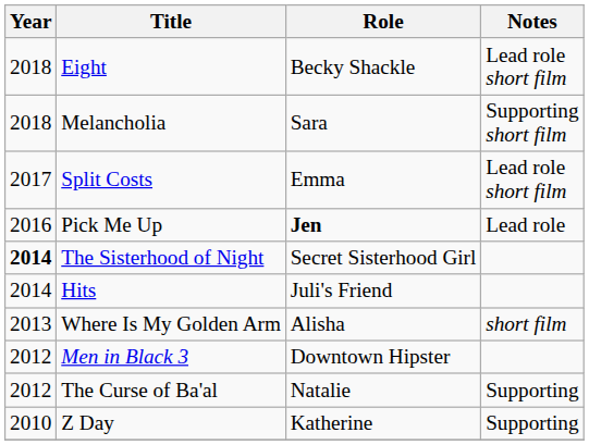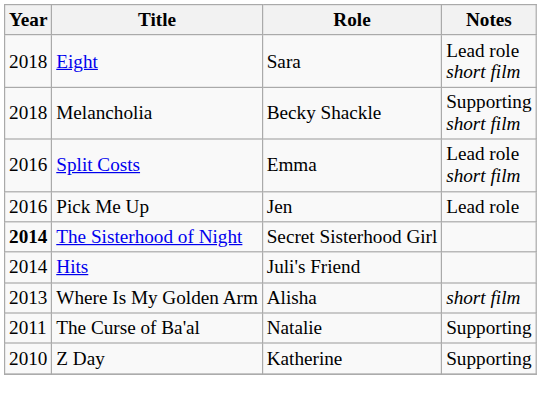 <table class="wikitable">
 <tr>
 <th>Year</th>
 <th>Title</th>
 <th>Role</th>
 <th>Notes</th>
 </tr>
 <tr>
 <td>2018</td>
 <td><a href='#'>Eight</a></td>
-<td>Becky Shackle</td>
+<td>Sara</td>
 <td>Lead role<br><em>short film</em></td>
 </tr>
 <tr>
 <td>2018</td>
 <td>Melancholia</td>
-<td>Sara</td>
+<td>Becky Shackle</td>
 <td>Supporting<br><em>short film</em></td>
 </tr>
 <tr>
-<td>2017</td>
+<td>2016</td>
 <td><a href='#'>Split Costs</a></td>
 <td>Emma</td>
 <td>Lead role<br><em>short film</em></td>
 </tr>
 <tr>
 <td>2016</td>
 <td>Pick Me Up</td>
-<td><strong>Jen</strong></td>
+<td>Jen</td>
 <td>Lead role</td>
 </tr>
 <tr>
 <td><strong>2014</strong></td>
 <td><a href='#'>The Sisterhood of Night</a></td>
 <td>Secret Sisterhood Girl</td>
 <td></td>
 </tr>
 <tr>
 <td>2014</td>
 <td><a href='#'>Hits</a></td>
 <td>Juli's Friend</td>
 </tr>
 <tr>
 <td>2013</td>
 <td>Where Is My Golden Arm</td>
 <td>Alisha</td>
 <td><em>short film</em></td>
 </tr>
 <tr>
-<td>2012</td>
-<td><em><a href='#'>Men in Black 3</a></em></td>
-<td>Downtown Hipster</td>
-<td></td>
-</tr>
-<tr>
-<td>2012</td>
+<td>2011</td>
 <td>The Curse of Ba'al</td>
 <td>Natalie</td>
 <td>Supporting</td>
 </tr>
 <tr>
 <td>2010</td>
 <td>Z Day</td>
 <td>Katherine</td>
 <td>Supporting</td>
 </tr>
 <tr>
 </tr>
 </table>
